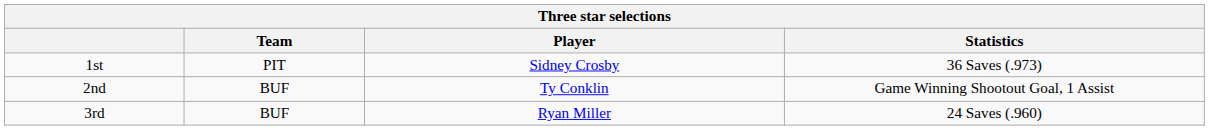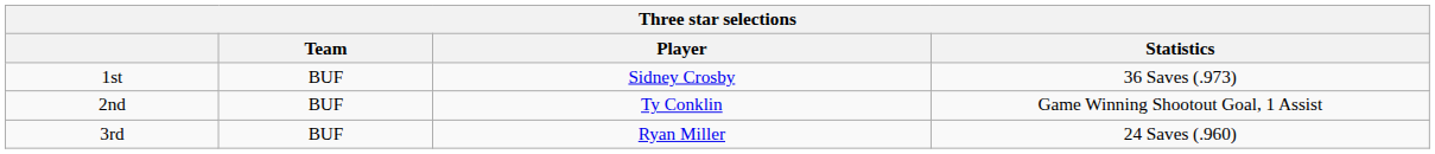 <table class="wikitable" style="width:100%;text-align: center;">
 <tr>
 <th colspan=4>Three star selections</th>
 </tr>
 <tr>
 <th style="width:15%;"></th>
 <th style="width:15%;">Team</th>
 <th style="width:35%;">Player</th>
 <th style="width:35%;">Statistics</th>
 </tr>
 <tr>
 <td>1st</td>
-<td>PIT</td>
+<td>BUF</td>
 <td><a href='#'>Sidney Crosby</a></td>
 <td>36 Saves (.973)</td>
 </tr>
 <tr>
 <td>2nd</td>
 <td>BUF</td>
 <td><a href='#'>Ty Conklin</a></td>
 <td>Game Winning Shootout Goal, 1 Assist</td>
 </tr>
 <tr>
 <td>3rd</td>
 <td>BUF</td>
 <td><a href='#'>Ryan Miller</a></td>
 <td>24 Saves (.960)</td>
 </tr>
 </table>
